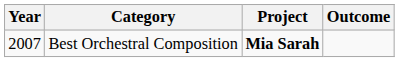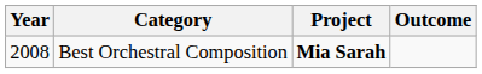 <table class=wikitable>
 <tr>
 <th>Year</th>
 <th>Category</th>
 <th>Project</th>
 <th>Outcome</th>
 </tr>
 <tr>
-<td>2007</td>
+<td>2008</td>
 <td>Best Orchestral Composition</td>
 <td><strong>Mia Sarah</strong></td>
 <td></td>
 </tr>
 </table>
